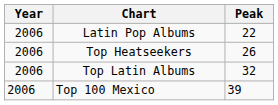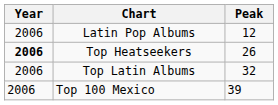 <table class="wikitable" width="300">
 <tr>
 <th align="center" valign="center">Year</th>
 <th align="center" valign="center">Chart</th>
 <th align="center" valign="center">Peak</th>
 </tr>
 <tr>
 <td align="center" valign="center">2006</td>
 <td align="center" valign="center">Latin Pop Albums</td>
-<td align="center" valign="center">22</td>
+<td align="center" valign="center">12</td>
 </tr>
 <tr>
-<td align="center" valign="center">2006</td>
+<td align="center" valign="center"><strong>2006</strong></td>
 <td align="center" valign="center">Top Heatseekers</td>
 <td align="center" valign="center">26</td>
 </tr>
 <tr>
 <td align="center" valign="center">2006</td>
 <td align="center" valign="center">Top Latin Albums</td>
 <td align="center" valign="center">32</td>
 </tr>
 <tr>
 <td>2006</td>
 <td>Top 100 Mexico </td>
 <td>39</td>
 </tr>
 </table>
